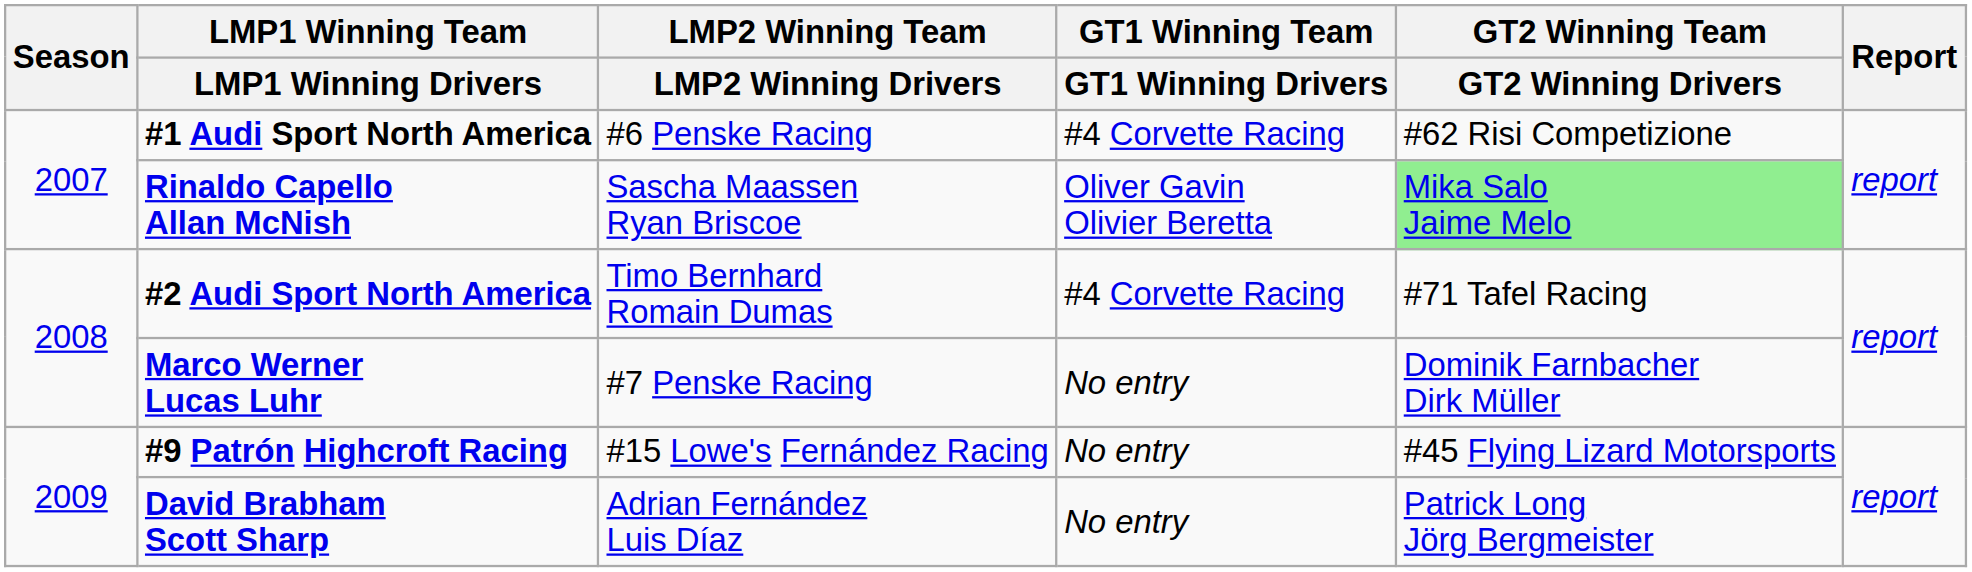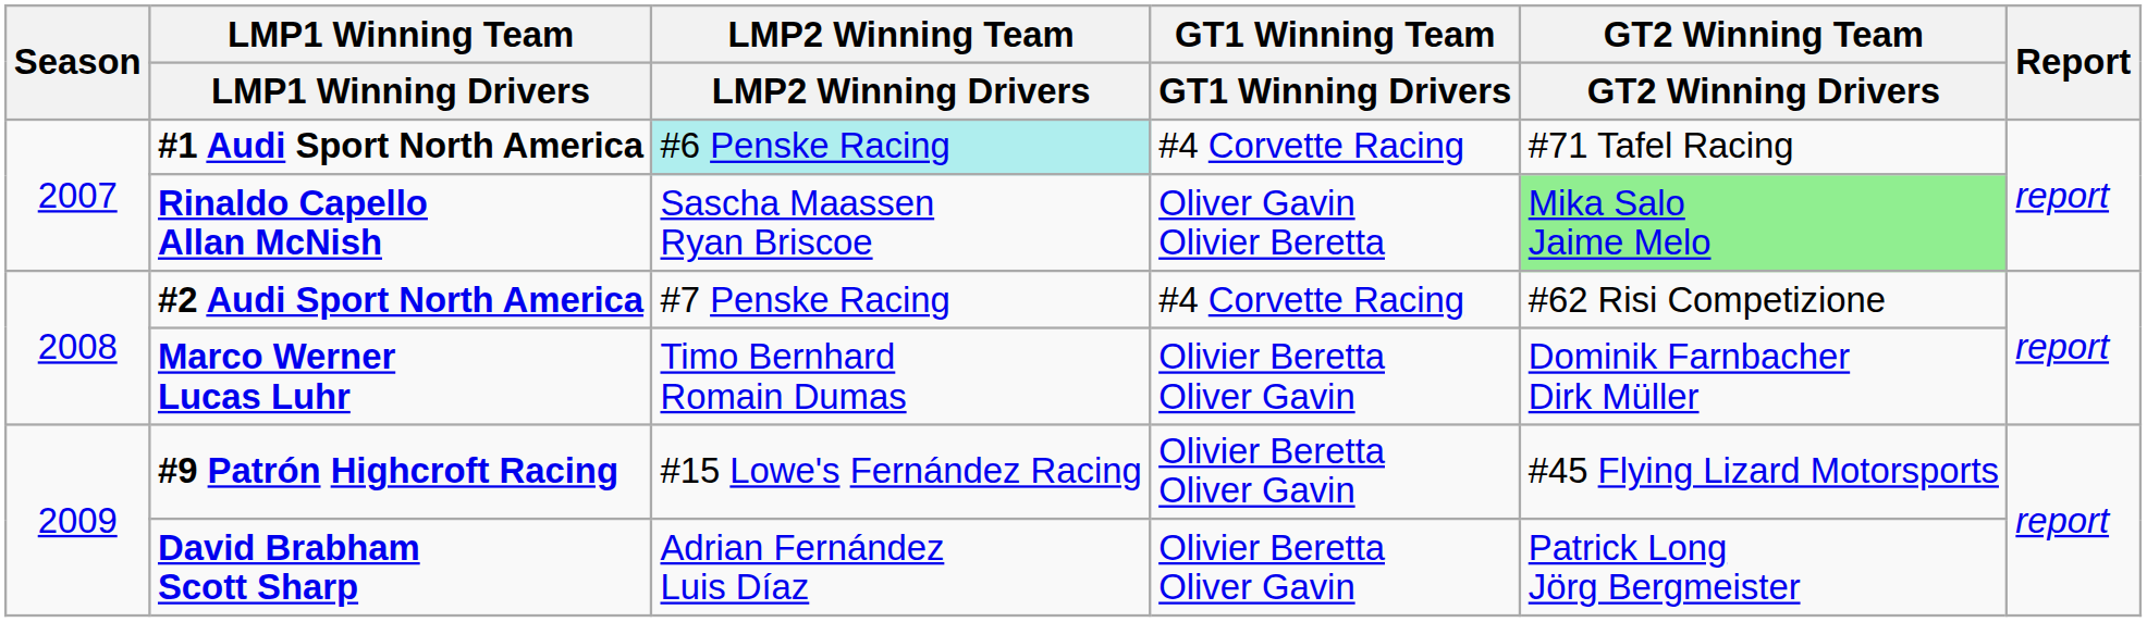 <table class="wikitable" style="font-size: 90%;">
 <tr>
 <th rowspan=2>Season</th>
 <th>LMP1 Winning Team</th>
 <th>LMP2 Winning Team</th>
 <th>GT1 Winning Team</th>
 <th>GT2 Winning Team</th>
 <th rowspan=2>Report</th>
 </tr>
 <tr>
 <th>LMP1 Winning Drivers</th>
 <th>LMP2 Winning Drivers</th>
 <th>GT1 Winning Drivers</th>
 <th>GT2 Winning Drivers</th>
 </tr>
 <tr>
 <td style="text-align:center;" rowspan=2><a href='#'>2007</a></td>
 <td><strong> #1 <a href='#'>Audi</a> Sport North America</strong></td>
-<td> #6 <a href='#'>Penske Racing</a></td>
+<td style="background: paleturquoise;"> #6 <a href='#'>Penske Racing</a></td>
 <td> #4 <a href='#'>Corvette Racing</a></td>
-<td> #62 Risi Competizione</td>
+<td> #71 Tafel Racing</td>
 <td rowspan=2><em><a href='#'>report</a></em></td>
 </tr>
 <tr>
 <td><strong> <a href='#'>Rinaldo Capello</a><br> <a href='#'>Allan McNish</a></strong></td>
 <td> <a href='#'>Sascha Maassen</a><br> <a href='#'>Ryan Briscoe</a></td>
 <td> <a href='#'>Oliver Gavin</a><br> <a href='#'>Olivier Beretta</a></td>
 <td style="background: lightgreen;"> <a href='#'>Mika Salo</a><br> <a href='#'>Jaime Melo</a></td>
 </tr>
 <tr>
 <td style="text-align:center;" rowspan=2><a href='#'>2008</a></td>
 <td> <strong>#2 <a href='#'>Audi Sport North America</a></strong></td>
-<td> <a href='#'>Timo Bernhard</a><br> <a href='#'>Romain Dumas</a></td>
+<td> #7 <a href='#'>Penske Racing</a></td>
 <td> #4 <a href='#'>Corvette Racing</a></td>
-<td> #71 Tafel Racing</td>
+<td> #62 Risi Competizione</td>
 <td rowspan=2><em><a href='#'>report</a></em></td>
 </tr>
 <tr>
 <td><strong> <a href='#'>Marco Werner</a><br> <a href='#'>Lucas Luhr</a></strong></td>
-<td> #7 <a href='#'>Penske Racing</a></td>
-<td><em>No entry</em></td>
+<td> <a href='#'>Timo Bernhard</a><br> <a href='#'>Romain Dumas</a></td>
+<td> <a href='#'>Olivier Beretta</a><br> <a href='#'>Oliver Gavin</a></td>
 <td> <a href='#'>Dominik Farnbacher</a><br> <a href='#'>Dirk Müller</a></td>
 </tr>
 <tr>
 <td style="text-align:center;" rowspan=2><a href='#'>2009</a></td>
 <td> <strong>#9 <a href='#'>Patrón</a> <a href='#'>Highcroft Racing</a></strong></td>
 <td> #15 <a href='#'>Lowe's</a> <a href='#'>Fernández Racing</a></td>
-<td><em>No entry</em></td>
+<td> <a href='#'>Olivier Beretta</a><br> <a href='#'>Oliver Gavin</a></td>
 <td> #45 <a href='#'>Flying Lizard Motorsports</a></td>
 <td rowspan=2><em><a href='#'>report</a></em></td>
 </tr>
 <tr>
 <td><strong> <a href='#'>David Brabham</a><br> <a href='#'>Scott Sharp</a></strong></td>
 <td> <a href='#'>Adrian Fernández</a><br> <a href='#'>Luis Díaz</a></td>
-<td><em>No entry</em></td>
+<td> <a href='#'>Olivier Beretta</a><br> <a href='#'>Oliver Gavin</a></td>
 <td> <a href='#'>Patrick Long</a><br> <a href='#'>Jörg Bergmeister</a></td>
 </tr>
 </table>
